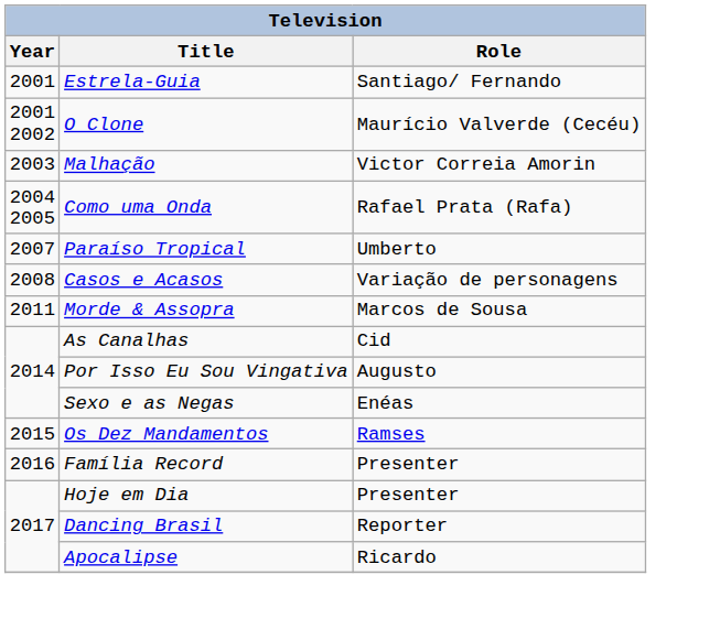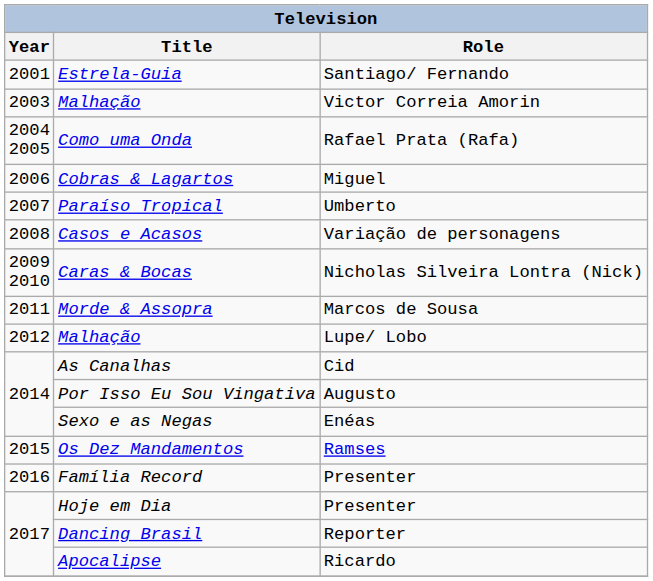 <table class="wikitable" style="font-size: 100%;">
 <tr>
 <th colspan="3" style="background: LightSteelBlue;">Television</th>
 </tr>
 <tr>
 <th>Year</th>
 <th>Title</th>
 <th>Role</th>
 </tr>
 <tr>
 <td>2001</td>
 <td><em><a href='#'>Estrela-Guia</a></em></td>
 <td>Santiago/ Fernando</td>
 </tr>
 <tr>
-<td>2001<br> 2002</td>
-<td><em><a href='#'>O Clone</a></em></td>
-<td>Maurício Valverde (Cecéu)</td>
-</tr>
-<tr>
 <td>2003</td>
 <td><em><a href='#'>Malhação</a></em></td>
 <td>Victor Correia Amorin</td>
 </tr>
 <tr>
 <td>2004<br> 2005</td>
 <td><em><a href='#'>Como uma Onda</a></em></td>
 <td>Rafael Prata (Rafa)</td>
+</tr>
+<tr>
+<td>2006</td>
+<td><em><a href='#'>Cobras & Lagartos</a></em></td>
+<td>Miguel</td>
 </tr>
 <tr>
 <td>2007</td>
 <td><em><a href='#'>Paraíso Tropical</a></em></td>
 <td>Umberto</td>
 </tr>
 <tr>
 <td>2008</td>
 <td><em><a href='#'>Casos e Acasos</a></em></td>
 <td>Variação de personagens</td>
 </tr>
 <tr>
+<td>2009<br> 2010</td>
+<td><em><a href='#'>Caras & Bocas</a></em></td>
+<td>Nicholas Silveira Lontra (Nick)</td>
+</tr>
+<tr>
 <td>2011</td>
 <td><em><a href='#'>Morde & Assopra</a></em></td>
 <td>Marcos de Sousa</td>
+</tr>
+<tr>
+<td>2012</td>
+<td><em><a href='#'>Malhação</a></em></td>
+<td>Lupe/ Lobo</td>
 </tr>
 <tr>
 <td rowspan="3">2014</td>
 <td><em>As Canalhas</em></td>
 <td>Cid</td>
 </tr>
 <tr>
 <td><em>Por Isso Eu Sou Vingativa</em></td>
 <td>Augusto</td>
 </tr>
 <tr>
 <td><em>Sexo e as Negas</em></td>
 <td>Enéas</td>
 </tr>
 <tr>
 <td>2015</td>
 <td><em><a href='#'>Os Dez Mandamentos</a></em></td>
 <td><a href='#'>Ramses</a></td>
 </tr>
 <tr>
 <td>2016</td>
 <td><em>Família Record</em></td>
 <td>Presenter</td>
 </tr>
 <tr>
 <td rowspan="3">2017</td>
 <td><em>Hoje em Dia</em></td>
 <td>Presenter</td>
 </tr>
 <tr>
 <td><em><a href='#'>Dancing Brasil</a></em></td>
 <td>Reporter</td>
 </tr>
 <tr>
 <td><em><a href='#'>Apocalipse</a></em></td>
 <td>Ricardo</td>
 </tr>
 <tr>
 </tr>
 </table>
